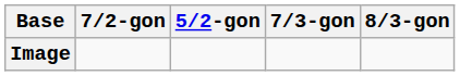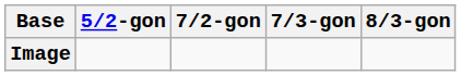 <table class=wikitable>
 <tr align=center>
 <th>Base</th>
+<th><a href='#'>5/2</a>-gon</th>
 <th>7/2-gon</th>
-<th><a href='#'>5/2</a>-gon</th>
 <th>7/3-gon</th>
 <th>8/3-gon</th>
 </tr>
 <tr align=center>
 <th>Image</th>
 <td></td>
 <td></td>
 <td></td>
 <td></td>
 </tr>
 </table>
